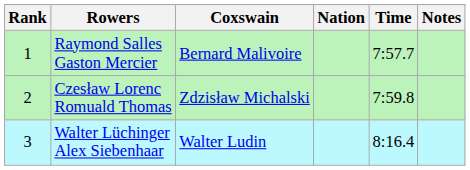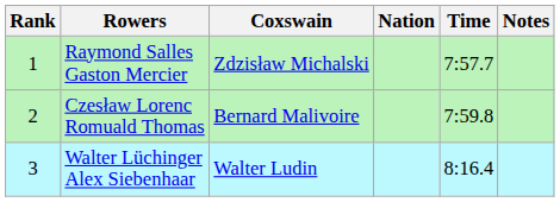 <table class="wikitable sortable" style="text-align:center">
 <tr>
 <th>Rank</th>
 <th>Rowers</th>
 <th>Coxswain</th>
 <th>Nation</th>
 <th>Time</th>
 <th>Notes</th>
 </tr>
 <tr bgcolor=bbf3bb>
 <td>1</td>
 <td align=left><a href='#'>Raymond Salles</a><br><a href='#'>Gaston Mercier</a></td>
-<td align=left><a href='#'>Bernard Malivoire</a></td>
+<td align=left><a href='#'>Zdzisław Michalski</a></td>
 <td align=left></td>
 <td>7:57.7</td>
 <td></td>
 </tr>
 <tr bgcolor=bbf3bb>
 <td>2</td>
 <td align=left><a href='#'>Czesław Lorenc</a><br><a href='#'>Romuald Thomas</a></td>
-<td align=left><a href='#'>Zdzisław Michalski</a></td>
+<td align=left><a href='#'>Bernard Malivoire</a></td>
 <td align=left></td>
 <td>7:59.8</td>
 <td></td>
 </tr>
 <tr bgcolor=bbf9ff>
 <td>3</td>
 <td align=left><a href='#'>Walter Lüchinger</a><br><a href='#'>Alex Siebenhaar</a></td>
 <td align=left><a href='#'>Walter Ludin</a></td>
 <td align=left></td>
 <td>8:16.4</td>
 <td></td>
 </tr>
 </table>
